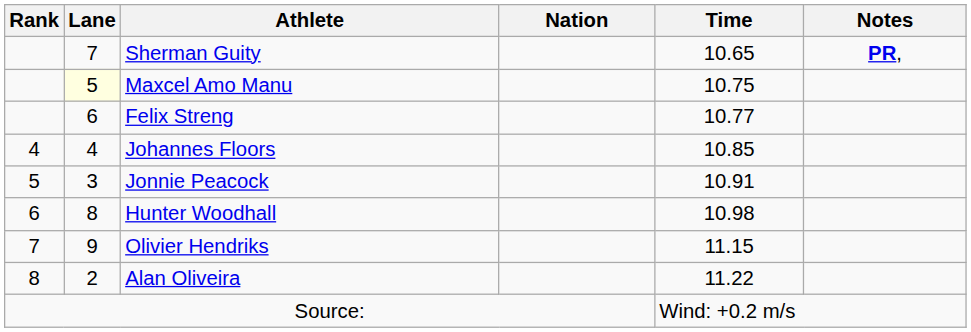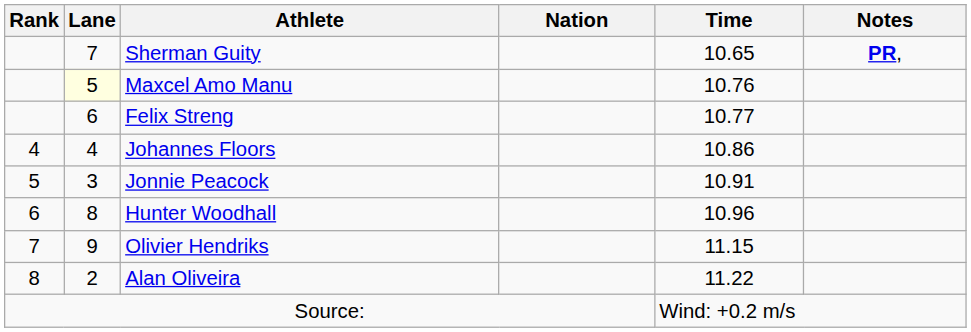 <table class="wikitable sortable" style="text-align:center;width: 60%;">
 <tr>
 <th scope="col" style="width: 10px;">Rank</th>
 <th scope="col" style="width: 10px;">Lane</th>
 <th scope="col">Athlete</th>
 <th scope="col">Nation</th>
 <th scope="col">Time</th>
 <th scope="col">Notes</th>
 </tr>
 <tr>
 <td></td>
 <td>7</td>
 <td align=left><a href='#'>Sherman Guity</a></td>
 <td align=left></td>
 <td>10.65</td>
 <td><strong><a href='#'>PR</a></strong>, </td>
 </tr>
 <tr>
 <td></td>
 <td style="background: lightyellow;">5</td>
 <td align=left><a href='#'>Maxcel Amo Manu</a></td>
 <td align=left></td>
-<td>10.75</td>
+<td>10.76</td>
 <td></td>
 </tr>
 <tr>
 <td></td>
 <td>6</td>
 <td align=left><a href='#'>Felix Streng</a></td>
 <td align=left></td>
 <td>10.77</td>
 <td></td>
 </tr>
 <tr>
 <td>4</td>
 <td>4</td>
 <td align=left><a href='#'>Johannes Floors</a></td>
 <td align=left></td>
-<td>10.85</td>
+<td>10.86</td>
 <td></td>
 </tr>
 <tr>
 <td>5</td>
 <td>3</td>
 <td align=left><a href='#'>Jonnie Peacock</a></td>
 <td align=left></td>
 <td>10.91</td>
 <td></td>
 </tr>
 <tr>
 <td>6</td>
 <td>8</td>
 <td align=left><a href='#'>Hunter Woodhall</a></td>
 <td align=left></td>
-<td>10.98</td>
+<td>10.96</td>
 <td></td>
 </tr>
 <tr>
 <td>7</td>
 <td>9</td>
 <td align=left><a href='#'>Olivier Hendriks</a></td>
 <td align=left></td>
 <td>11.15</td>
 <td></td>
 </tr>
 <tr>
 <td>8</td>
 <td>2</td>
 <td align=left><a href='#'>Alan Oliveira</a></td>
 <td align=left></td>
 <td>11.22</td>
 <td></td>
 </tr>
 <tr class="sortbottom">
 <td colspan="4">Source:</td>
 <td colspan="2" style="text-align:left;">Wind: +0.2 m/s</td>
 </tr>
 </table>
